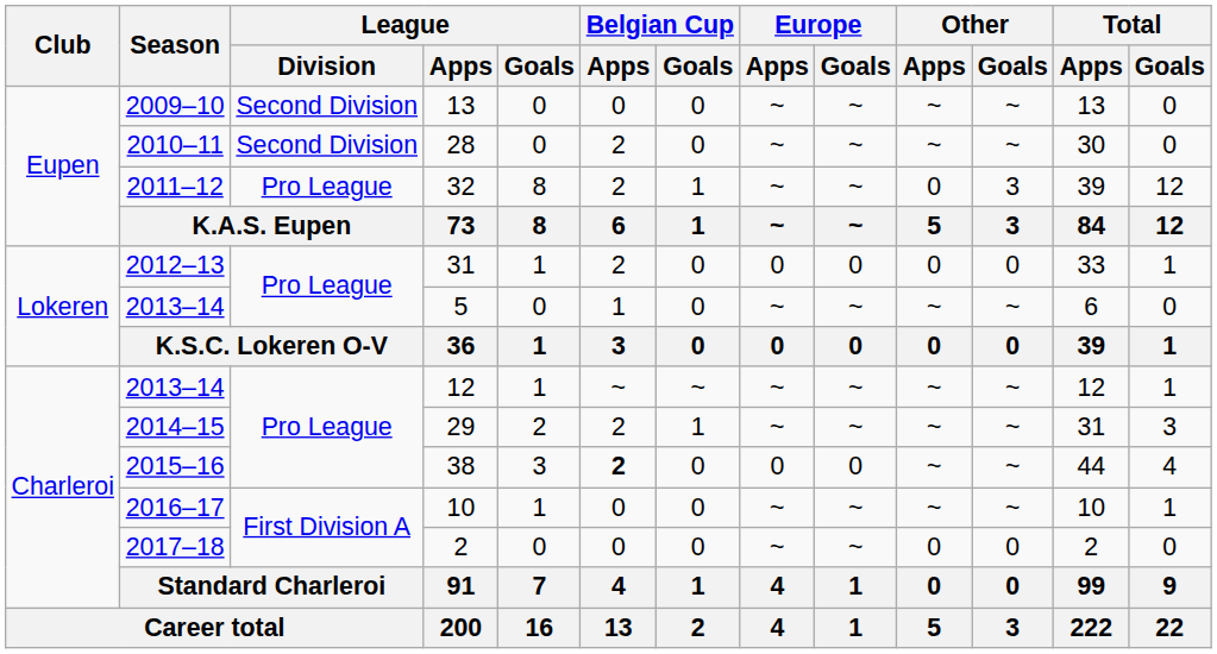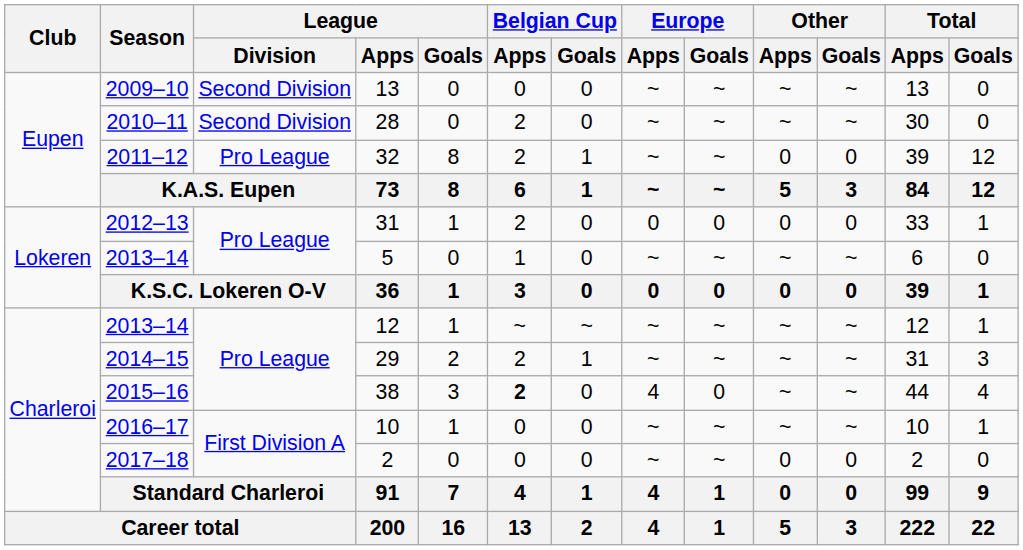 <table class="wikitable" style="text-align:center">
 <tr>
 <th rowspan="2">Club</th>
 <th rowspan="2">Season</th>
 <th colspan="3">League</th>
 <th colspan="2"><a href='#'>Belgian Cup</a></th>
 <th colspan="2"><a href='#'>Europe</a></th>
 <th colspan="2">Other</th>
 <th colspan="2">Total</th>
 </tr>
 <tr>
 <th>Division</th>
 <th>Apps</th>
 <th>Goals</th>
 <th>Apps</th>
 <th>Goals</th>
 <th>Apps</th>
 <th>Goals</th>
 <th>Apps</th>
 <th>Goals</th>
 <th>Apps</th>
 <th>Goals</th>
 </tr>
 <tr>
 <td rowspan="4"><a href='#'>Eupen</a></td>
 <td><a href='#'>2009–10</a></td>
 <td><a href='#'>Second Division</a></td>
 <td>13</td>
 <td>0</td>
 <td>0</td>
 <td>0</td>
 <td>~</td>
 <td>~</td>
 <td>~</td>
 <td>~</td>
 <td>13</td>
 <td>0</td>
 </tr>
 <tr>
 <td><a href='#'>2010–11</a></td>
 <td><a href='#'>Second Division</a></td>
 <td>28</td>
 <td>0</td>
 <td>2</td>
 <td>0</td>
 <td>~</td>
 <td>~</td>
 <td>~</td>
 <td>~</td>
 <td>30</td>
 <td>0</td>
 </tr>
 <tr>
 <td><a href='#'>2011–12</a></td>
 <td><a href='#'>Pro League</a></td>
 <td>32</td>
 <td>8</td>
 <td>2</td>
 <td>1</td>
 <td>~</td>
 <td>~</td>
 <td>0</td>
-<td>3</td>
+<td>0</td>
 <td>39</td>
 <td>12</td>
 </tr>
 <tr>
 <th colspan="2">K.A.S. Eupen</th>
 <th>73</th>
 <th>8</th>
 <th>6</th>
 <th>1</th>
 <th>~</th>
 <th>~</th>
 <th>5</th>
 <th>3</th>
 <th>84</th>
 <th>12</th>
 </tr>
 <tr>
 <td rowspan="3"><a href='#'>Lokeren</a></td>
 <td><a href='#'>2012–13</a></td>
 <td rowspan="2"><a href='#'>Pro League</a></td>
 <td>31</td>
 <td>1</td>
 <td>2</td>
 <td>0</td>
 <td>0</td>
 <td>0</td>
 <td>0</td>
 <td>0</td>
 <td>33</td>
 <td>1</td>
 </tr>
 <tr>
 <td><a href='#'>2013–14</a></td>
 <td>5</td>
 <td>0</td>
 <td>1</td>
 <td>0</td>
 <td>~</td>
 <td>~</td>
 <td>~</td>
 <td>~</td>
 <td>6</td>
 <td>0</td>
 </tr>
 <tr>
 <th colspan="2">K.S.C. Lokeren O-V</th>
 <th>36</th>
 <th>1</th>
 <th>3</th>
 <th>0</th>
 <th>0</th>
 <th>0</th>
 <th>0</th>
 <th>0</th>
 <th>39</th>
 <th>1</th>
 </tr>
 <tr>
 <td rowspan="6"><a href='#'>Charleroi</a></td>
 <td><a href='#'>2013–14</a></td>
 <td rowspan="3"><a href='#'>Pro League</a></td>
 <td>12</td>
 <td>1</td>
 <td>~</td>
 <td>~</td>
 <td>~</td>
 <td>~</td>
 <td>~</td>
 <td>~</td>
 <td>12</td>
 <td>1</td>
 </tr>
 <tr>
 <td><a href='#'>2014–15</a></td>
 <td>29</td>
 <td>2</td>
 <td>2</td>
 <td>1</td>
 <td>~</td>
 <td>~</td>
 <td>~</td>
 <td>~</td>
 <td>31</td>
 <td>3</td>
 </tr>
 <tr>
 <td><a href='#'>2015–16</a></td>
 <td>38</td>
 <td>3</td>
 <td><strong>2</strong></td>
 <td>0</td>
-<td>0</td>
+<td>4</td>
 <td>0</td>
 <td>~</td>
 <td>~</td>
 <td>44</td>
 <td>4</td>
 </tr>
 <tr>
 <td><a href='#'>2016–17</a></td>
 <td rowspan="2"><a href='#'>First Division A</a></td>
 <td>10</td>
 <td>1</td>
 <td>0</td>
 <td>0</td>
 <td>~</td>
 <td>~</td>
 <td>~</td>
 <td>~</td>
 <td>10</td>
 <td>1</td>
 </tr>
 <tr>
 <td><a href='#'>2017–18</a></td>
 <td>2</td>
 <td>0</td>
 <td>0</td>
 <td>0</td>
 <td>~</td>
 <td>~</td>
 <td>0</td>
 <td>0</td>
 <td>2</td>
 <td>0</td>
 </tr>
 <tr>
 <th colspan="2">Standard Charleroi</th>
 <th>91</th>
 <th>7</th>
 <th>4</th>
 <th>1</th>
 <th>4</th>
 <th>1</th>
 <th>0</th>
 <th>0</th>
 <th>99</th>
 <th>9</th>
 </tr>
 <tr>
 <th colspan="3">Career total</th>
 <th>200</th>
 <th>16</th>
 <th>13</th>
 <th>2</th>
 <th>4</th>
 <th>1</th>
 <th>5</th>
 <th>3</th>
 <th>222</th>
 <th>22</th>
 </tr>
 </table>
